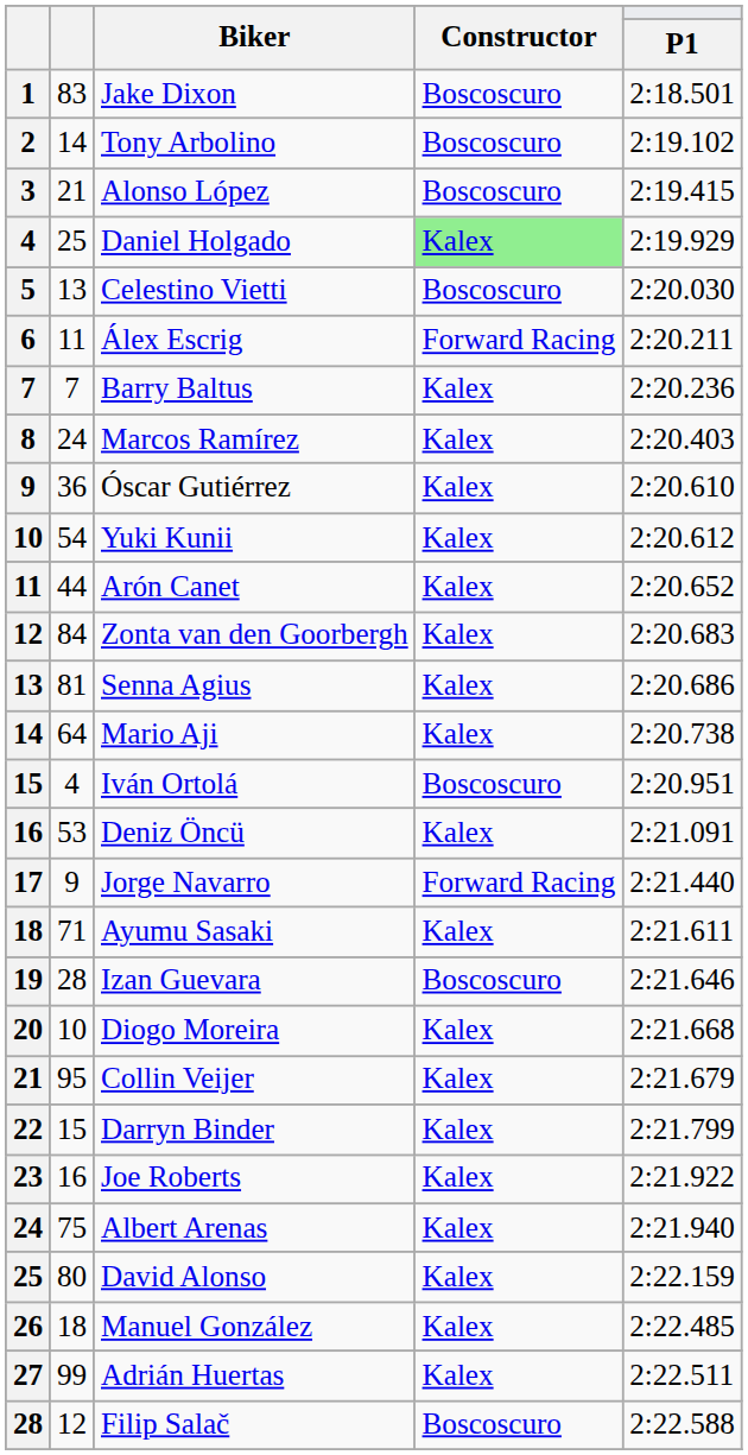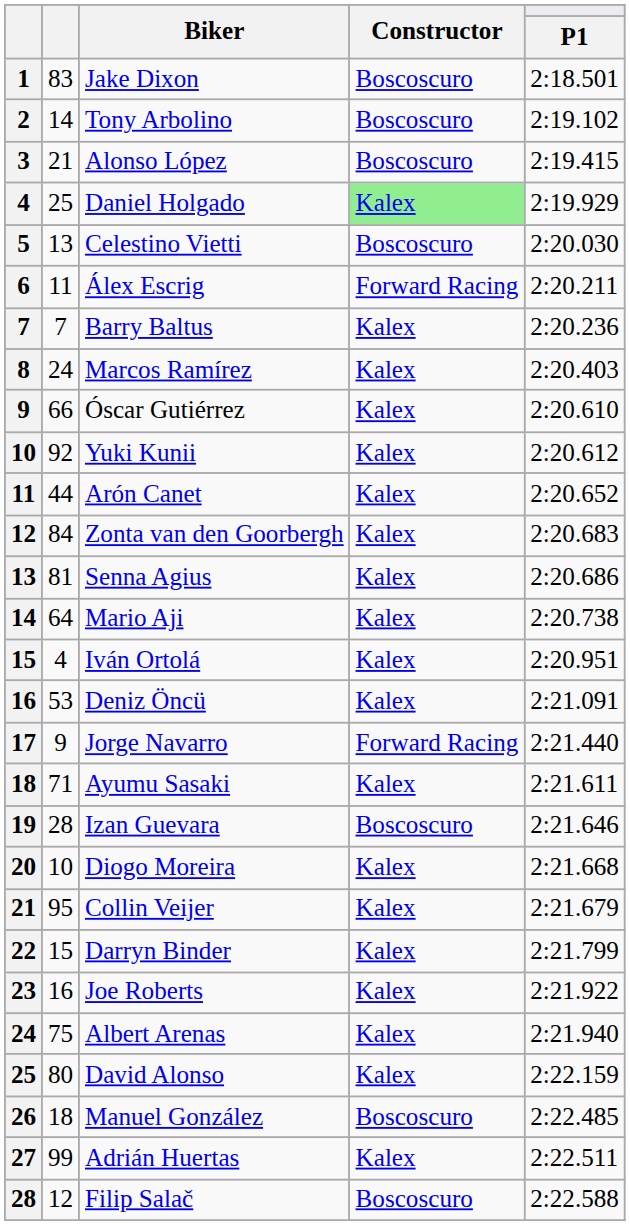 <table class="wikitable sortable" style="font-size: 85%;">
 <tr>
 <th rowspan="2"></th>
 <th rowspan="2"></th>
 <th rowspan="2">Biker</th>
 <th rowspan="2">Constructor</th>
 <th colspan="3" style="background:#eaecf0; text-align:center;"></th>
 </tr>
 <tr>
 <th scope="col">P1</th>
 </tr>
 <tr>
 <th scope="row">1</th>
 <td align="center">83</td>
 <td> <a href='#'>Jake Dixon</a></td>
 <td><a href='#'>Boscoscuro</a></td>
 <td>2:18.501</td>
 </tr>
 <tr>
 <th scope="row">2</th>
 <td align="center">14</td>
 <td> <a href='#'>Tony Arbolino</a></td>
 <td><a href='#'>Boscoscuro</a></td>
 <td>2:19.102</td>
 </tr>
 <tr>
 <th scope="row">3</th>
 <td align="center">21</td>
 <td> <a href='#'>Alonso López</a></td>
 <td><a href='#'>Boscoscuro</a></td>
 <td>2:19.415</td>
 </tr>
 <tr>
 <th scope="row">4</th>
 <td align="center">25</td>
 <td> <a href='#'>Daniel Holgado</a></td>
 <td style="background: lightgreen;"><a href='#'>Kalex</a></td>
 <td>2:19.929</td>
 </tr>
 <tr>
 <th scope="row">5</th>
 <td align="center">13</td>
 <td> <a href='#'>Celestino Vietti</a></td>
 <td><a href='#'>Boscoscuro</a></td>
 <td>2:20.030</td>
 </tr>
 <tr>
 <th scope="row">6</th>
 <td align="center">11</td>
 <td> <a href='#'>Álex Escrig</a></td>
 <td><a href='#'>Forward Racing</a></td>
 <td>2:20.211</td>
 </tr>
 <tr>
 <th scope="row">7</th>
 <td align="center">7</td>
 <td> <a href='#'>Barry Baltus</a></td>
 <td><a href='#'>Kalex</a></td>
 <td>2:20.236</td>
 </tr>
 <tr>
 <th scope="row">8</th>
 <td align="center">24</td>
 <td> <a href='#'>Marcos Ramírez</a></td>
 <td><a href='#'>Kalex</a></td>
 <td>2:20.403</td>
 </tr>
 <tr>
 <th scope="row">9</th>
-<td align="center">36</td>
+<td align="center">66</td>
 <td> Óscar Gutiérrez</td>
 <td><a href='#'>Kalex</a></td>
 <td>2:20.610</td>
 </tr>
 <tr>
 <th scope="row">10</th>
-<td align="center">54</td>
+<td align="center">92</td>
 <td> <a href='#'>Yuki Kunii</a></td>
 <td><a href='#'>Kalex</a></td>
 <td>2:20.612</td>
 </tr>
 <tr>
 <th scope="row">11</th>
 <td align="center">44</td>
 <td> <a href='#'>Arón Canet</a></td>
 <td><a href='#'>Kalex</a></td>
 <td>2:20.652</td>
 </tr>
 <tr>
 <th scope="row">12</th>
 <td align="center">84</td>
 <td> <a href='#'>Zonta van den Goorbergh</a></td>
 <td><a href='#'>Kalex</a></td>
 <td>2:20.683</td>
 </tr>
 <tr>
 <th scope="row">13</th>
 <td align="center">81</td>
 <td> <a href='#'>Senna Agius</a></td>
 <td><a href='#'>Kalex</a></td>
 <td>2:20.686</td>
 </tr>
 <tr>
 <th scope="row">14</th>
 <td align="center">64</td>
 <td> <a href='#'>Mario Aji</a></td>
 <td><a href='#'>Kalex</a></td>
 <td>2:20.738</td>
 </tr>
 <tr>
 <th scope="row">15</th>
 <td align="center">4</td>
 <td> <a href='#'>Iván Ortolá</a></td>
-<td><a href='#'>Boscoscuro</a></td>
+<td><a href='#'>Kalex</a></td>
 <td>2:20.951</td>
 </tr>
 <tr>
 <th scope="row">16</th>
 <td align="center">53</td>
 <td> <a href='#'>Deniz Öncü</a></td>
 <td><a href='#'>Kalex</a></td>
 <td>2:21.091</td>
 </tr>
 <tr>
 <th scope="row">17</th>
 <td align="center">9</td>
 <td> <a href='#'>Jorge Navarro</a></td>
 <td><a href='#'>Forward Racing</a></td>
 <td>2:21.440</td>
 </tr>
 <tr>
 <th scope="row">18</th>
 <td align="center">71</td>
 <td> <a href='#'>Ayumu Sasaki</a></td>
 <td><a href='#'>Kalex</a></td>
 <td>2:21.611</td>
 </tr>
 <tr>
 <th scope="row">19</th>
 <td align="center">28</td>
 <td> <a href='#'>Izan Guevara</a></td>
 <td><a href='#'>Boscoscuro</a></td>
 <td>2:21.646</td>
 </tr>
 <tr>
 <th scope="row">20</th>
 <td align="center">10</td>
 <td> <a href='#'>Diogo Moreira</a></td>
 <td><a href='#'>Kalex</a></td>
 <td>2:21.668</td>
 </tr>
 <tr>
 <th scope="row">21</th>
 <td align="center">95</td>
 <td> <a href='#'>Collin Veijer</a></td>
 <td><a href='#'>Kalex</a></td>
 <td>2:21.679</td>
 </tr>
 <tr>
 <th scope="row">22</th>
 <td align="center">15</td>
 <td> <a href='#'>Darryn Binder</a></td>
 <td><a href='#'>Kalex</a></td>
 <td>2:21.799</td>
 </tr>
 <tr>
 <th scope="row">23</th>
 <td align="center">16</td>
 <td> <a href='#'>Joe Roberts</a></td>
 <td><a href='#'>Kalex</a></td>
 <td>2:21.922</td>
 </tr>
 <tr>
 <th scope="row">24</th>
 <td align="center">75</td>
 <td> <a href='#'>Albert Arenas</a></td>
 <td><a href='#'>Kalex</a></td>
 <td>2:21.940</td>
 </tr>
 <tr>
 <th scope="row">25</th>
 <td align="center">80</td>
 <td> <a href='#'>David Alonso</a></td>
 <td><a href='#'>Kalex</a></td>
 <td>2:22.159</td>
 </tr>
 <tr>
 <th scope="row">26</th>
 <td align="center">18</td>
 <td> <a href='#'>Manuel González</a></td>
-<td><a href='#'>Kalex</a></td>
+<td><a href='#'>Boscoscuro</a></td>
 <td>2:22.485</td>
 </tr>
 <tr>
 <th scope="row">27</th>
 <td align="center">99</td>
 <td> <a href='#'>Adrián Huertas</a></td>
 <td><a href='#'>Kalex</a></td>
 <td>2:22.511</td>
 </tr>
 <tr>
 <th scope="row">28</th>
 <td align="center">12</td>
 <td> <a href='#'>Filip Salač</a></td>
 <td><a href='#'>Boscoscuro</a></td>
 <td>2:22.588</td>
 </tr>
 <tr ! colspan="7" | >
 </tr>
 </table>
